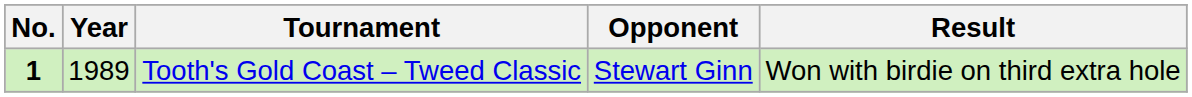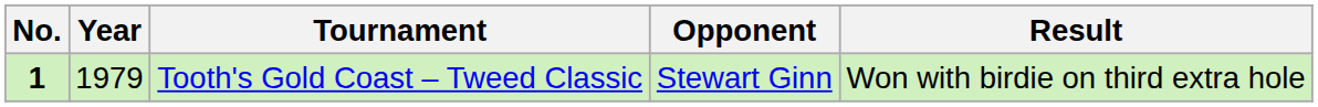 <table class="wikitable" style="font-size:95%;">
 <tr>
 <th>No.</th>
 <th>Year</th>
 <th>Tournament</th>
 <th>Opponent</th>
 <th>Result</th>
 </tr>
 <tr style="background:#D0F0C0;">
 <td align=center><strong>1</strong></td>
-<td>1989</td>
+<td>1979</td>
 <td><a href='#'>Tooth's Gold Coast – Tweed Classic</a></td>
 <td> <a href='#'>Stewart Ginn</a></td>
 <td>Won with birdie on third extra hole</td>
 </tr>
 </table>
